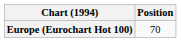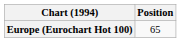 <table class="wikitable plainrowheaders">
 <tr>
 <th>Chart (1994)</th>
 <th>Position</th>
 </tr>
 <tr>
 <th scope="row">Europe (Eurochart Hot 100)</th>
-<td align="center">70</td>
+<td align="center">65</td>
 </tr>
 </table>
